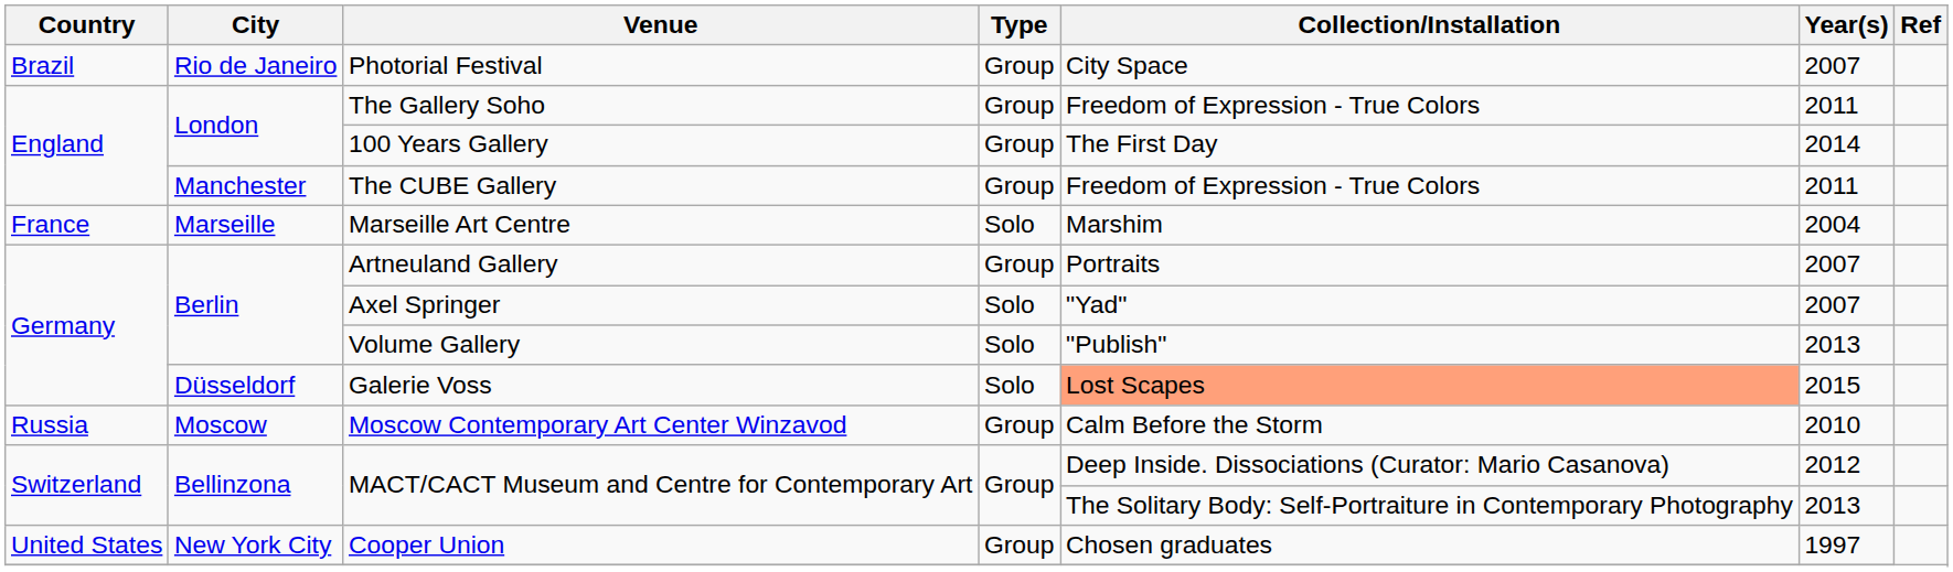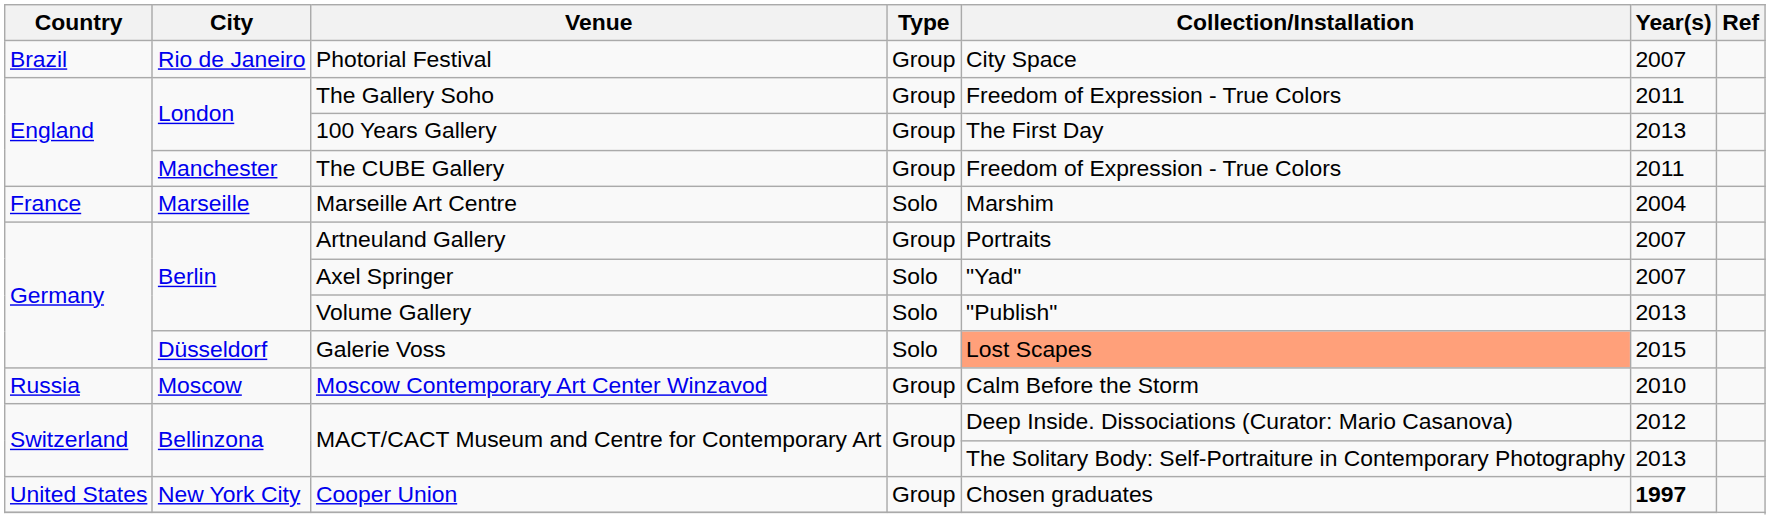 <table class="wikitable sortable">
 <tr>
 <th>Country</th>
 <th>City</th>
 <th>Venue</th>
 <th>Type</th>
 <th>Collection/Installation</th>
 <th>Year(s)</th>
 <th>Ref</th>
 </tr>
 <tr>
 <td><a href='#'>Brazil</a></td>
 <td><a href='#'>Rio de Janeiro</a></td>
 <td>Photorial Festival</td>
 <td>Group</td>
 <td>City Space</td>
 <td>2007</td>
 <td></td>
 </tr>
 <tr>
 <td rowspan="3"><a href='#'>England</a></td>
 <td rowspan="2"><a href='#'>London</a></td>
 <td>The Gallery Soho</td>
 <td>Group</td>
 <td>Freedom of Expression - True Colors</td>
 <td>2011</td>
 <td></td>
 </tr>
 <tr>
 <td>100 Years Gallery</td>
 <td>Group</td>
 <td>The First Day</td>
-<td>2014</td>
+<td>2013</td>
 <td></td>
 </tr>
 <tr>
 <td><a href='#'>Manchester</a></td>
 <td>The CUBE Gallery</td>
 <td>Group</td>
 <td>Freedom of Expression - True Colors</td>
 <td>2011</td>
 <td></td>
 </tr>
 <tr>
 <td><a href='#'>France</a></td>
 <td><a href='#'>Marseille</a></td>
 <td>Marseille Art Centre</td>
 <td>Solo</td>
 <td>Marshim</td>
 <td>2004</td>
 </tr>
 <tr>
 <td rowspan="4"><a href='#'>Germany</a></td>
 <td rowspan="3"><a href='#'>Berlin</a></td>
 <td>Artneuland Gallery</td>
 <td>Group</td>
 <td>Portraits</td>
 <td>2007</td>
 <td></td>
 </tr>
 <tr>
 <td>Axel Springer</td>
 <td>Solo</td>
 <td>"Yad"</td>
 <td>2007</td>
 <td></td>
 </tr>
 <tr>
 <td>Volume Gallery</td>
 <td>Solo</td>
 <td>"Publish"</td>
 <td>2013</td>
 <td></td>
 </tr>
 <tr>
 <td><a href='#'>Düsseldorf</a></td>
 <td>Galerie Voss</td>
 <td>Solo</td>
 <td style="background: lightsalmon;">Lost Scapes</td>
 <td>2015</td>
 <td></td>
 </tr>
 <tr>
 <td><a href='#'>Russia</a></td>
 <td><a href='#'>Moscow</a></td>
 <td><a href='#'>Moscow Contemporary Art Center Winzavod</a></td>
 <td>Group</td>
 <td>Calm Before the Storm</td>
 <td>2010</td>
 <td></td>
 </tr>
 <tr>
 <td rowspan="2"><a href='#'>Switzerland</a></td>
 <td rowspan="2"><a href='#'>Bellinzona</a></td>
 <td rowspan="2">MACT/CACT Museum and Centre for Contemporary Art</td>
 <td rowspan="2">Group</td>
 <td>Deep Inside. Dissociations (Curator: Mario Casanova)</td>
 <td>2012</td>
 <td></td>
 </tr>
 <tr>
 <td>The Solitary Body: Self-Portraiture in Contemporary Photography</td>
 <td>2013</td>
 <td></td>
 </tr>
 <tr>
 <td><a href='#'>United States</a></td>
 <td><a href='#'>New York City</a></td>
 <td><a href='#'>Cooper Union</a></td>
 <td>Group</td>
 <td>Chosen graduates</td>
-<td>1997</td>
+<td><strong>1997</strong></td>
 </tr>
 <tr>
 </tr>
 </table>
